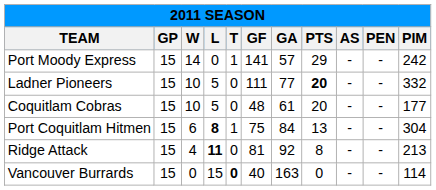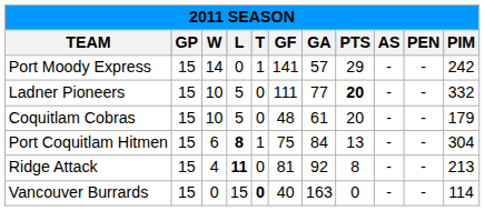 <table class="wikitable">
 <tr bgcolor="#0099FF">
 <td colspan="12" align="center"><strong>2011 SEASON</strong></td>
 </tr>
 <tr bgcolor="0099FF">
 <th>TEAM</th>
 <th>GP</th>
 <th>W</th>
 <th>L</th>
 <th>T</th>
 <th>GF</th>
 <th>GA</th>
 <th>PTS</th>
 <th>AS</th>
 <th>PEN</th>
 <th>PIM</th>
 </tr>
 <tr align="center" bgcolor="#ffffff">
 <td align="left">Port Moody Express</td>
 <td>15</td>
 <td>14</td>
 <td>0</td>
 <td>1</td>
 <td>141</td>
 <td>57</td>
 <td>29</td>
 <td>-</td>
 <td>-</td>
 <td>242</td>
 </tr>
 <tr align="center" bgcolor="#ffffff">
 <td align="left">Ladner Pioneers</td>
 <td>15</td>
 <td>10</td>
 <td>5</td>
 <td>0</td>
 <td>111</td>
 <td>77</td>
 <td><strong>20</strong></td>
 <td>-</td>
 <td>-</td>
 <td>332</td>
 </tr>
 <tr align="center" bgcolor="#ffffff">
 <td align="left">Coquitlam Cobras</td>
 <td>15</td>
 <td>10</td>
 <td>5</td>
 <td>0</td>
 <td>48</td>
 <td>61</td>
 <td>20</td>
 <td>-</td>
 <td>-</td>
-<td>177</td>
+<td>179</td>
 </tr>
 <tr align="center" bgcolor="#ffffff">
 <td align="left">Port Coquitlam Hitmen</td>
 <td>15</td>
 <td>6</td>
 <td><strong>8</strong></td>
 <td>1</td>
 <td>75</td>
 <td>84</td>
 <td>13</td>
 <td>-</td>
 <td>-</td>
 <td>304</td>
 </tr>
 <tr align="center" bgcolor="#ffffff">
 <td align="left">Ridge Attack</td>
 <td>15</td>
 <td>4</td>
 <td><strong>11</strong></td>
 <td>0</td>
 <td>81</td>
 <td>92</td>
 <td>8</td>
 <td>-</td>
 <td>-</td>
 <td>213</td>
 </tr>
 <tr align="center" bgcolor="#ffffff">
 <td align="left">Vancouver Burrards</td>
 <td>15</td>
 <td>0</td>
 <td>15</td>
 <td><strong>0</strong></td>
 <td>40</td>
 <td>163</td>
 <td>0</td>
 <td>-</td>
 <td>-</td>
 <td>114</td>
 </tr>
 </table>
